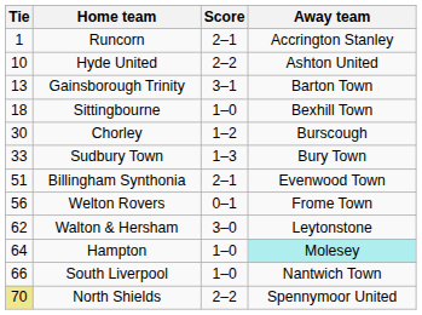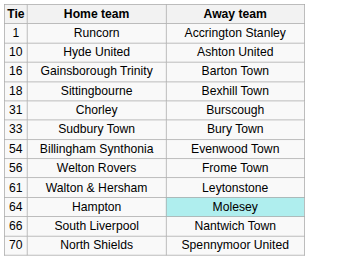 <table class="wikitable" style="text-align:center;">
 <tr>
 <th width=20>Tie</th>
 <th width=175>Home team</th>
-<th width=20>Score</th>
 <th width=175>Away team</th>
 </tr>
 <tr>
 <td>1</td>
 <td>Runcorn</td>
-<td>2–1</td>
 <td>Accrington Stanley</td>
 </tr>
 <tr>
 <td>10</td>
 <td>Hyde United</td>
-<td>2–2</td>
 <td>Ashton United</td>
 </tr>
 <tr>
-<td>13</td>
+<td>16</td>
 <td>Gainsborough Trinity</td>
-<td>3–1</td>
 <td>Barton Town</td>
 </tr>
 <tr>
 <td>18</td>
 <td>Sittingbourne</td>
-<td>1–0</td>
 <td>Bexhill Town</td>
 </tr>
 <tr>
-<td>30</td>
+<td>31</td>
 <td>Chorley</td>
-<td>1–2</td>
 <td>Burscough</td>
 </tr>
 <tr>
 <td>33</td>
 <td>Sudbury Town</td>
-<td>1–3</td>
 <td>Bury Town</td>
 </tr>
 <tr>
-<td>51</td>
+<td>54</td>
 <td>Billingham Synthonia</td>
-<td>2–1</td>
 <td>Evenwood Town</td>
 </tr>
 <tr>
 <td>56</td>
 <td>Welton Rovers</td>
-<td>0–1</td>
 <td>Frome Town</td>
 </tr>
 <tr>
-<td>62</td>
+<td>61</td>
 <td>Walton & Hersham</td>
-<td>3–0</td>
 <td>Leytonstone</td>
 </tr>
 <tr>
 <td>64</td>
 <td>Hampton</td>
-<td>1–0</td>
 <td style="background: paleturquoise;">Molesey</td>
 </tr>
 <tr>
 <td>66</td>
 <td>South Liverpool</td>
-<td>1–0</td>
 <td>Nantwich Town</td>
 </tr>
 <tr>
-<td style="background: khaki;">70</td>
+<td>70</td>
 <td>North Shields</td>
-<td>2–2</td>
 <td>Spennymoor United</td>
 </tr>
 </table>
